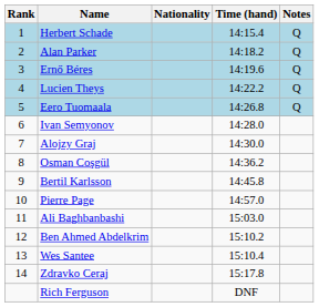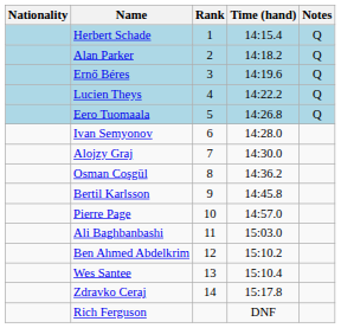 <table class="wikitable sortable" style="text-align:center">
 <tr>
+<th>Nationality</th>
+<th>Name</th>
 <th>Rank</th>
-<th>Name</th>
-<th>Nationality</th>
 <th>Time (hand)</th>
 <th>Notes</th>
 </tr>
 <tr bgcolor=lightblue>
+<td align=left></td>
+<td align=left><a href='#'>Herbert Schade</a></td>
 <td>1</td>
-<td align=left><a href='#'>Herbert Schade</a></td>
-<td align=left></td>
 <td>14:15.4</td>
 <td>Q</td>
 </tr>
 <tr bgcolor=lightblue>
+<td align=left></td>
+<td align=left><a href='#'>Alan Parker</a></td>
 <td>2</td>
-<td align=left><a href='#'>Alan Parker</a></td>
-<td align=left></td>
 <td>14:18.2</td>
 <td>Q</td>
 </tr>
 <tr bgcolor=lightblue>
+<td align=left></td>
+<td align=left><a href='#'>Ernő Béres</a></td>
 <td>3</td>
-<td align=left><a href='#'>Ernő Béres</a></td>
-<td align=left></td>
 <td>14:19.6</td>
 <td>Q</td>
 </tr>
 <tr bgcolor=lightblue>
+<td align=left></td>
+<td align=left><a href='#'>Lucien Theys</a></td>
 <td>4</td>
-<td align=left><a href='#'>Lucien Theys</a></td>
-<td align=left></td>
 <td>14:22.2</td>
 <td>Q</td>
 </tr>
 <tr bgcolor=lightblue>
+<td align=left></td>
+<td align=left><a href='#'>Eero Tuomaala</a></td>
 <td>5</td>
-<td align=left><a href='#'>Eero Tuomaala</a></td>
-<td align=left></td>
 <td>14:26.8</td>
 <td>Q</td>
 </tr>
 <tr>
+<td align=left></td>
+<td align=left><a href='#'>Ivan Semyonov</a></td>
 <td>6</td>
-<td align=left><a href='#'>Ivan Semyonov</a></td>
-<td align=left></td>
 <td>14:28.0</td>
 <td></td>
 </tr>
 <tr>
+<td align=left></td>
+<td align=left><a href='#'>Alojzy Graj</a></td>
 <td>7</td>
-<td align=left><a href='#'>Alojzy Graj</a></td>
-<td align=left></td>
 <td>14:30.0</td>
 <td></td>
 </tr>
 <tr>
+<td align=left></td>
+<td align=left><a href='#'>Osman Coşgül</a></td>
 <td>8</td>
-<td align=left><a href='#'>Osman Coşgül</a></td>
-<td align=left></td>
 <td>14:36.2</td>
 <td></td>
 </tr>
 <tr>
+<td align=left></td>
+<td align=left><a href='#'>Bertil Karlsson</a></td>
 <td>9</td>
-<td align=left><a href='#'>Bertil Karlsson</a></td>
-<td align=left></td>
 <td>14:45.8</td>
 <td></td>
 </tr>
 <tr>
+<td align=left></td>
+<td align=left><a href='#'>Pierre Page</a></td>
 <td>10</td>
-<td align=left><a href='#'>Pierre Page</a></td>
-<td align=left></td>
 <td>14:57.0</td>
 <td></td>
 </tr>
 <tr>
+<td align=left></td>
+<td align=left><a href='#'>Ali Baghbanbashi</a></td>
 <td>11</td>
-<td align=left><a href='#'>Ali Baghbanbashi</a></td>
-<td align=left></td>
 <td>15:03.0</td>
 <td></td>
 </tr>
 <tr>
+<td align=left></td>
+<td align=left><a href='#'>Ben Ahmed Abdelkrim</a></td>
 <td>12</td>
-<td align=left><a href='#'>Ben Ahmed Abdelkrim</a></td>
-<td align=left></td>
 <td>15:10.2</td>
 <td></td>
 </tr>
 <tr>
+<td align=left></td>
+<td align=left><a href='#'>Wes Santee</a></td>
 <td>13</td>
-<td align=left><a href='#'>Wes Santee</a></td>
-<td align=left></td>
 <td>15:10.4</td>
 <td></td>
 </tr>
 <tr>
+<td align=left></td>
+<td align=left><a href='#'>Zdravko Ceraj</a></td>
 <td>14</td>
-<td align=left><a href='#'>Zdravko Ceraj</a></td>
-<td align=left></td>
 <td>15:17.8</td>
 <td></td>
 </tr>
 <tr>
+<td align=left></td>
+<td align=left><a href='#'>Rich Ferguson</a></td>
 <td></td>
-<td align=left><a href='#'>Rich Ferguson</a></td>
-<td align=left></td>
 <td>DNF</td>
 <td></td>
 </tr>
 </table>
